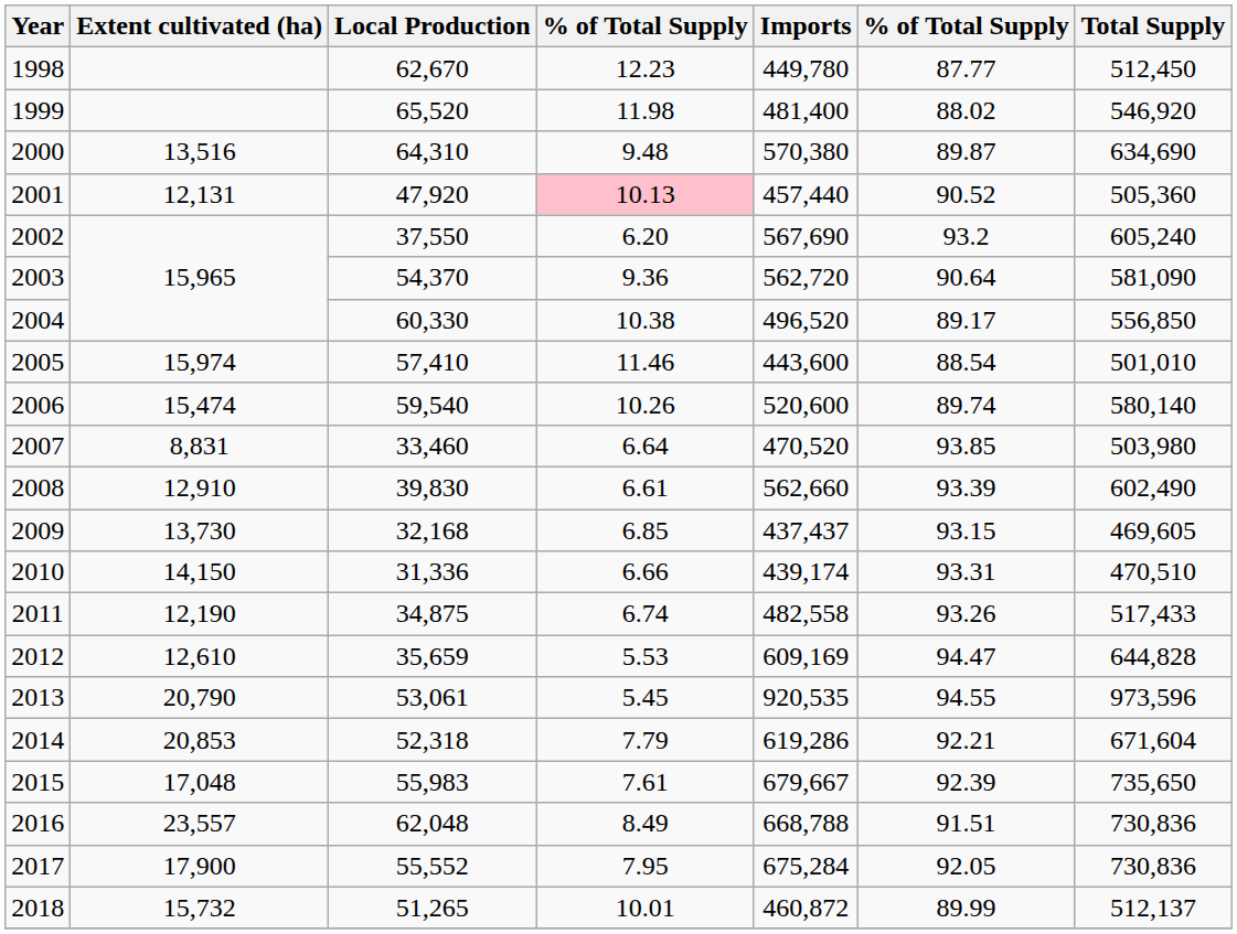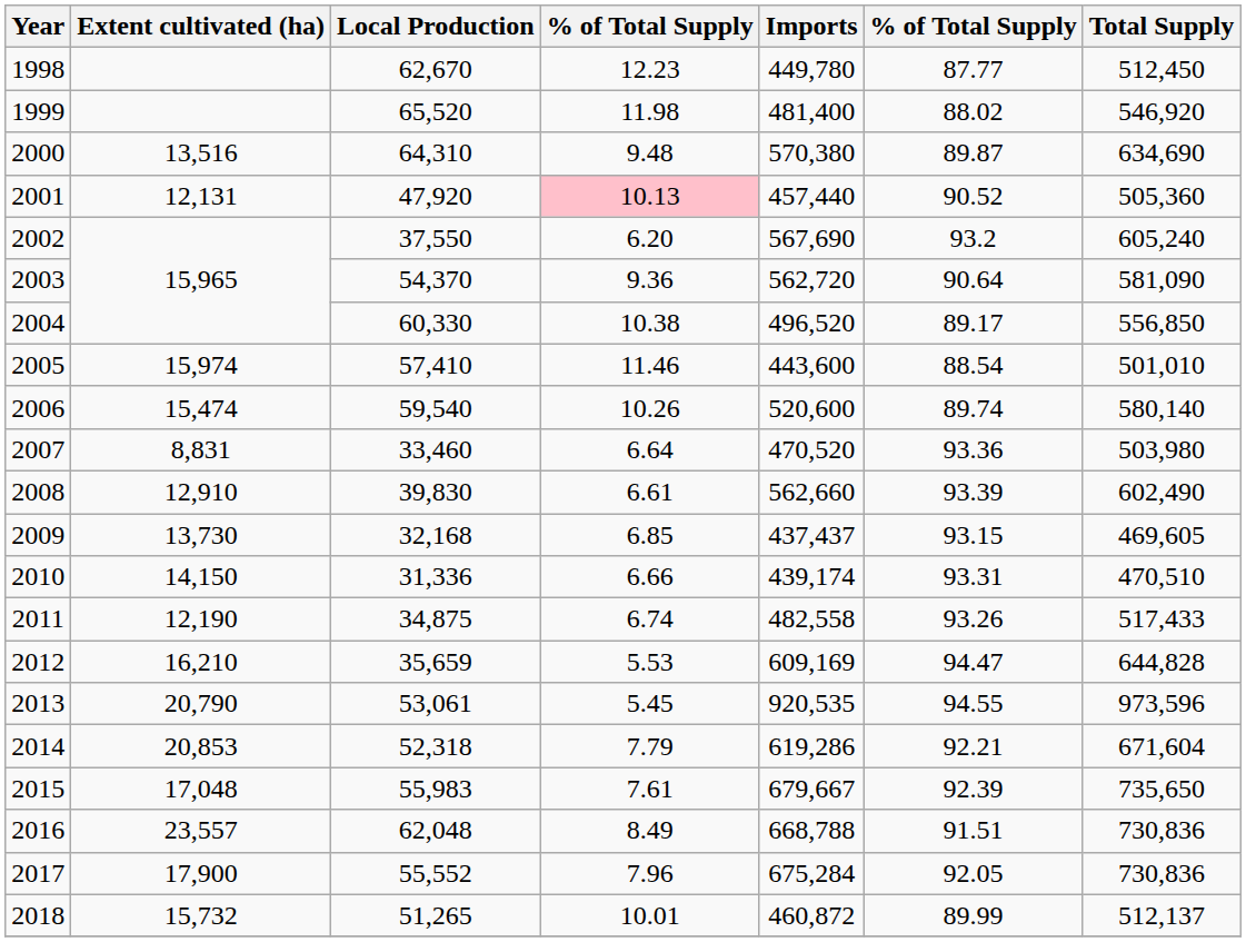 <table class="wikitable sortable static-row-numbers static-row-header-text"  style="text-align:center;" border="1" "plainrowheaders">
 <tr>
 <th scope="col">Year</th>
 <th>Extent cultivated (ha)</th>
 <th scope="col">Local Production</th>
 <th scope="col">% of Total Supply</th>
 <th scope="col">Imports</th>
 <th scope="col">% of Total Supply</th>
 <th scope="col">Total Supply</th>
 </tr>
 <tr>
 <td>1998</td>
 <td></td>
 <td>62,670</td>
 <td>12.23</td>
 <td>449,780</td>
 <td>87.77</td>
 <td>512,450</td>
 </tr>
 <tr>
 <td>1999</td>
 <td></td>
 <td>65,520</td>
 <td>11.98</td>
 <td>481,400</td>
 <td>88.02</td>
 <td>546,920</td>
 </tr>
 <tr>
 <td>2000</td>
 <td>13,516</td>
 <td>64,310</td>
 <td>9.48</td>
 <td>570,380</td>
 <td>89.87</td>
 <td>634,690</td>
 </tr>
 <tr>
 <td>2001</td>
 <td>12,131</td>
 <td>47,920</td>
 <td style="background: pink;">10.13</td>
 <td>457,440</td>
 <td>90.52</td>
 <td>505,360</td>
 </tr>
 <tr>
 <td>2002</td>
 <td rowspan="3">15,965</td>
 <td>37,550</td>
 <td>6.20</td>
 <td>567,690</td>
 <td>93.2</td>
 <td>605,240</td>
 </tr>
 <tr>
 <td>2003</td>
 <td>54,370</td>
 <td>9.36</td>
 <td>562,720</td>
 <td>90.64</td>
 <td>581,090</td>
 </tr>
 <tr>
 <td>2004</td>
 <td>60,330</td>
 <td>10.38</td>
 <td>496,520</td>
 <td>89.17</td>
 <td>556,850</td>
 </tr>
 <tr>
 <td>2005</td>
 <td>15,974</td>
 <td>57,410</td>
 <td>11.46</td>
 <td>443,600</td>
 <td>88.54</td>
 <td>501,010</td>
 </tr>
 <tr>
 <td>2006</td>
 <td>15,474</td>
 <td>59,540</td>
 <td>10.26</td>
 <td>520,600</td>
 <td>89.74</td>
 <td>580,140</td>
 </tr>
 <tr>
 <td>2007</td>
 <td>8,831</td>
 <td>33,460</td>
 <td>6.64</td>
 <td>470,520</td>
-<td>93.85</td>
+<td>93.36</td>
 <td>503,980</td>
 </tr>
 <tr>
 <td>2008</td>
 <td>12,910</td>
 <td>39,830</td>
 <td>6.61</td>
 <td>562,660</td>
 <td>93.39</td>
 <td>602,490</td>
 </tr>
 <tr>
 <td>2009</td>
 <td>13,730</td>
 <td>32,168</td>
 <td>6.85</td>
 <td>437,437</td>
 <td>93.15</td>
 <td>469,605</td>
 </tr>
 <tr>
 <td>2010</td>
 <td>14,150</td>
 <td>31,336</td>
 <td>6.66</td>
 <td>439,174</td>
 <td>93.31</td>
 <td>470,510</td>
 </tr>
 <tr>
 <td>2011</td>
 <td>12,190</td>
 <td>34,875</td>
 <td>6.74</td>
 <td>482,558</td>
 <td>93.26</td>
 <td>517,433</td>
 </tr>
 <tr>
 <td>2012</td>
-<td>12,610</td>
+<td>16,210</td>
 <td>35,659</td>
 <td>5.53</td>
 <td>609,169</td>
 <td>94.47</td>
 <td>644,828</td>
 </tr>
 <tr>
 <td>2013</td>
 <td>20,790</td>
 <td>53,061</td>
 <td>5.45</td>
 <td>920,535</td>
 <td>94.55</td>
 <td>973,596</td>
 </tr>
 <tr>
 <td>2014</td>
 <td>20,853</td>
 <td>52,318</td>
 <td>7.79</td>
 <td>619,286</td>
 <td>92.21</td>
 <td>671,604</td>
 </tr>
 <tr>
 <td>2015</td>
 <td>17,048</td>
 <td>55,983</td>
 <td>7.61</td>
 <td>679,667</td>
 <td>92.39</td>
 <td>735,650</td>
 </tr>
 <tr>
 <td>2016</td>
 <td>23,557</td>
 <td>62,048</td>
 <td>8.49</td>
 <td>668,788</td>
 <td>91.51</td>
 <td>730,836</td>
 </tr>
 <tr>
 <td>2017</td>
 <td>17,900</td>
 <td>55,552</td>
-<td>7.95</td>
+<td>7.96</td>
 <td>675,284</td>
 <td>92.05</td>
 <td>730,836</td>
 </tr>
 <tr>
 <td>2018</td>
 <td>15,732</td>
 <td>51,265</td>
 <td>10.01</td>
 <td>460,872</td>
 <td>89.99</td>
 <td>512,137</td>
 </tr>
 <tr>
 </tr>
 </table>
